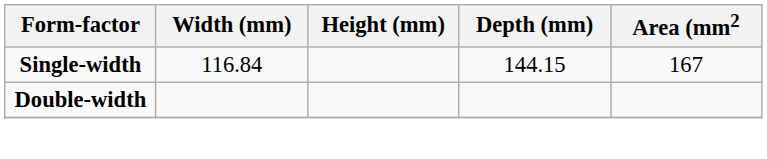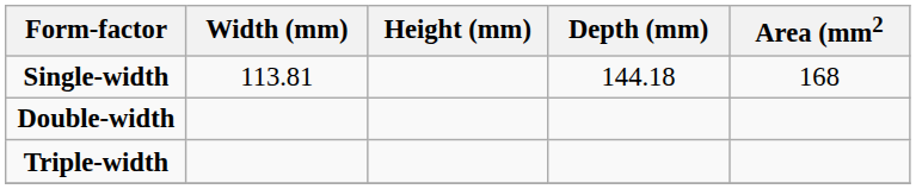 <table class="wikitable" style=text-align:center>
 <tr>
 <th width="100">Form-factor</th>
 <th width="100">Width (mm)</th>
 <th width="100">Height (mm)</th>
 <th width="100">Depth (mm)</th>
 <th width="100">Area (mm<sup>2</sup></th>
 </tr>
 <tr>
 <td><strong>Single-width</strong></td>
-<td>116.84</td>
+<td>113.81</td>
 <td></td>
-<td>144.15</td>
-<td>167</td>
+<td>144.18</td>
+<td>168</td>
 </tr>
 <tr>
 <td><strong>Double-width</strong></td>
 <td></td>
 <td></td>
 <td></td>
 <td></td>
 </tr>
 <tr>
+<td><strong>Triple-width</strong></td>
+<td></td>
+<td></td>
+<td></td>
+<td></td>
+</tr>
+<tr>
 </tr>
 </table>
